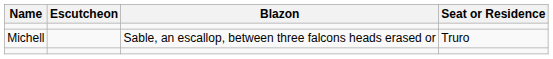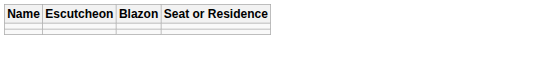 <table class="wikitable">
 <tr>
 <th>Name</th>
 <th>Escutcheon</th>
 <th>Blazon</th>
 <th>Seat or Residence</th>
 </tr>
 <tr>
 <td></td>
 <td></td>
 <td></td>
 <td></td>
 </tr>
 <tr>
-<td>Michell</td>
-<td></td>
-<td>Sable, an escallop, between three falcons heads erased or</td>
-<td>Truro</td>
-</tr>
-<tr>
 <td></td>
 <td></td>
 <td></td>
 <td></td>
 </tr>
 </table>
